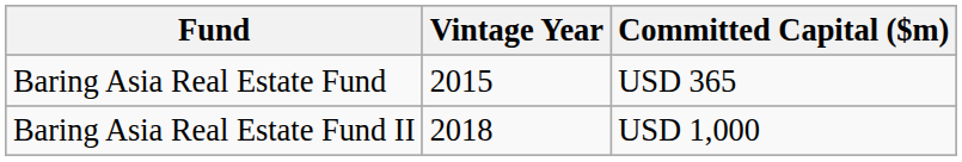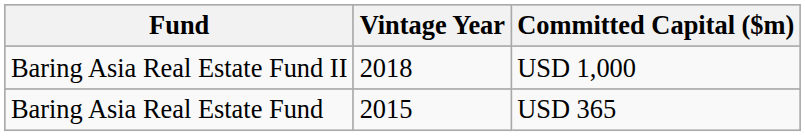 <table class="wikitable">
 <tr>
 <th>Fund</th>
 <th>Vintage Year</th>
 <th>Committed Capital ($m)</th>
 </tr>
 <tr>
+<td>Baring Asia Real Estate Fund II</td>
+<td>2018</td>
+<td>USD 1,000</td>
+</tr>
+<tr>
 <td>Baring Asia Real Estate Fund</td>
 <td>2015</td>
 <td>USD 365</td>
 </tr>
-<tr>
-<td>Baring Asia Real Estate Fund II</td>
-<td>2018</td>
-<td>USD 1,000</td>
-</tr>
 </table>
